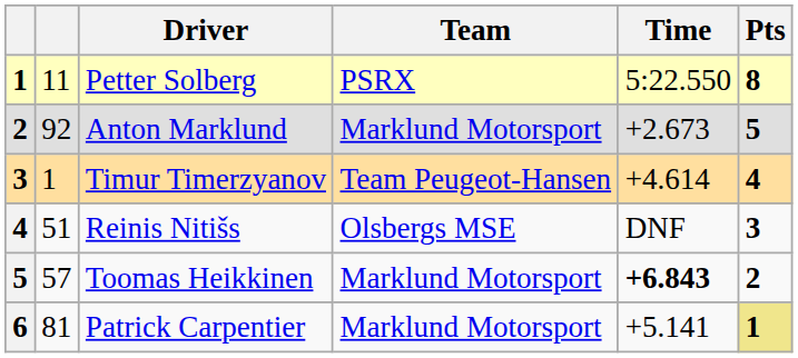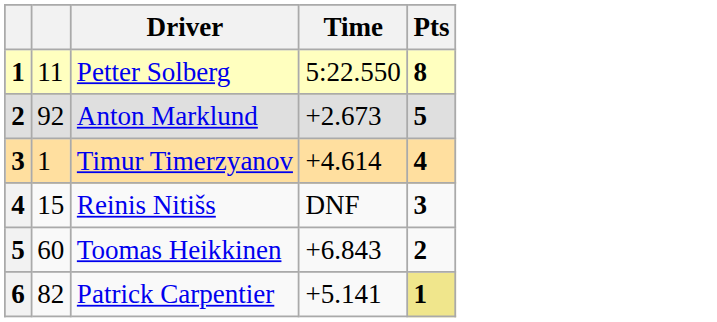 <table class=wikitable style="font-size:95%">
 <tr>
 <th></th>
 <th></th>
 <th>Driver</th>
-<th>Team</th>
 <th>Time</th>
 <th>Pts</th>
 </tr>
 <tr>
 <th style="background:#ffffbf;">1</th>
 <td style="background:#ffffbf;">11</td>
 <td style="background:#ffffbf;"> <a href='#'>Petter Solberg</a></td>
-<td style="background:#ffffbf;"><a href='#'>PSRX</a></td>
 <td style="background:#ffffbf;">5:22.550</td>
 <td style="background:#ffffbf;"><strong>8</strong></td>
 </tr>
 <tr>
 <th style="background:#dfdfdf;">2</th>
 <td style="background:#dfdfdf;">92</td>
 <td style="background:#dfdfdf;"> <a href='#'>Anton Marklund</a></td>
-<td style="background:#dfdfdf;"><a href='#'>Marklund Motorsport</a></td>
 <td style="background:#dfdfdf;">+2.673</td>
 <td style="background:#dfdfdf;"><strong>5</strong></td>
 </tr>
 <tr>
 <th style="background:#ffdf9f;">3</th>
 <td style="background:#ffdf9f;">1</td>
 <td style="background:#ffdf9f;"> <a href='#'>Timur Timerzyanov</a></td>
-<td style="background:#ffdf9f;"><a href='#'>Team Peugeot-Hansen</a></td>
 <td style="background:#ffdf9f;">+4.614</td>
 <td style="background:#ffdf9f;"><strong>4</strong></td>
 </tr>
 <tr>
 <th>4</th>
-<td>51</td>
+<td>15</td>
 <td> <a href='#'>Reinis Nitišs</a></td>
-<td><a href='#'>Olsbergs MSE</a></td>
 <td>DNF</td>
 <td><strong>3</strong></td>
 </tr>
 <tr>
 <th>5</th>
-<td>57</td>
+<td>60</td>
 <td> <a href='#'>Toomas Heikkinen</a></td>
-<td><a href='#'>Marklund Motorsport</a></td>
-<td><strong>+6.843</strong></td>
+<td>+6.843</td>
 <td><strong>2</strong></td>
 </tr>
 <tr>
 <th>6</th>
-<td>81</td>
+<td>82</td>
 <td> <a href='#'>Patrick Carpentier</a></td>
-<td><a href='#'>Marklund Motorsport</a></td>
 <td>+5.141</td>
 <td style="background: khaki;"><strong>1</strong></td>
 </tr>
 </table>
